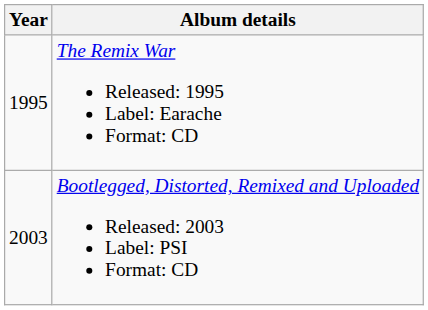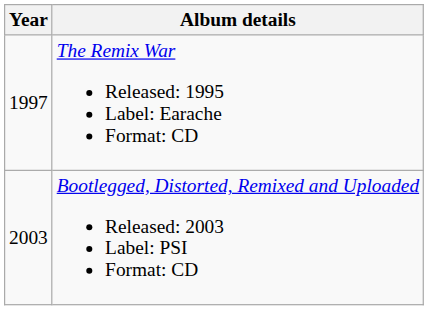 <table class="wikitable">
 <tr>
 <th>Year</th>
 <th>Album details</th>
 </tr>
 <tr>
-<td>1995</td>
+<td>1997</td>
 <td><em><a href='#'>The Remix War</a></em><br><ul><li>Released: 1995</li><li>Label: Earache</li><li>Format: CD</li></ul></td>
 </tr>
 <tr>
 <td>2003</td>
 <td><em><a href='#'>Bootlegged, Distorted, Remixed and Uploaded</a></em><br><ul><li>Released: 2003</li><li>Label: PSI</li><li>Format: CD</li></ul></td>
 </tr>
 </table>
